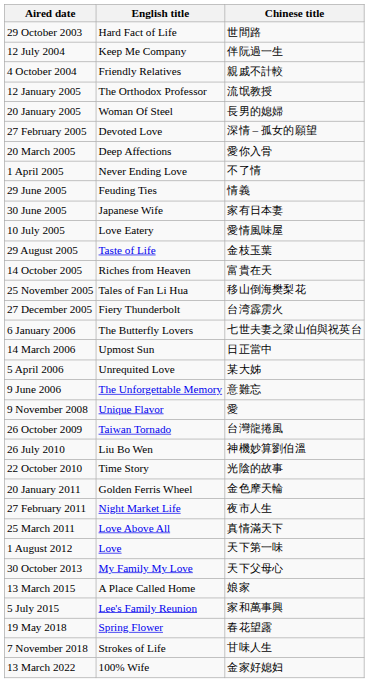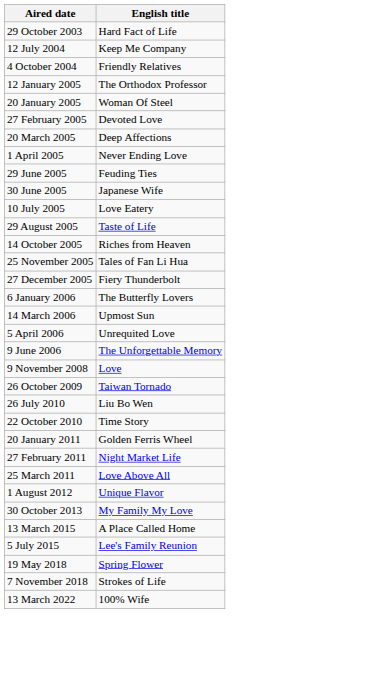 <table class="wikitable">
 <tr>
 <th>Aired date</th>
 <th>English title</th>
-<th>Chinese title</th>
 </tr>
 <tr>
 <td>29 October 2003</td>
 <td>Hard Fact of Life</td>
-<td>世間路</td>
 </tr>
 <tr>
 <td>12 July 2004</td>
 <td>Keep Me Company</td>
-<td>伴阮過一生</td>
 </tr>
 <tr>
 <td>4 October 2004</td>
 <td>Friendly Relatives</td>
-<td>親戚不計較</td>
 </tr>
 <tr>
 <td>12 January 2005</td>
 <td>The Orthodox Professor</td>
-<td>流氓教授</td>
 </tr>
 <tr>
 <td>20 January 2005</td>
 <td>Woman Of Steel</td>
-<td>長男的媳婦</td>
 </tr>
 <tr>
 <td>27 February 2005</td>
 <td>Devoted Love</td>
-<td>深情 – 孤女的願望</td>
 </tr>
 <tr>
 <td>20 March 2005</td>
 <td>Deep Affections</td>
-<td>愛你入骨</td>
 </tr>
 <tr>
 <td>1 April 2005</td>
 <td>Never Ending Love</td>
-<td>不了情</td>
 </tr>
 <tr>
 <td>29 June 2005</td>
 <td>Feuding Ties</td>
-<td>情義</td>
 </tr>
 <tr>
 <td>30 June 2005</td>
 <td>Japanese Wife</td>
-<td>家有日本妻</td>
 </tr>
 <tr>
 <td>10 July 2005</td>
 <td>Love Eatery</td>
-<td>愛情風味屋</td>
 </tr>
 <tr>
 <td>29 August 2005</td>
 <td><a href='#'>Taste of Life</a></td>
-<td>金枝玉葉</td>
 </tr>
 <tr>
 <td>14 October 2005</td>
 <td>Riches from Heaven</td>
-<td>富貴在天</td>
 </tr>
 <tr>
 <td>25 November 2005</td>
 <td>Tales of Fan Li Hua</td>
-<td>移山倒海樊梨花</td>
 </tr>
 <tr>
 <td>27 December 2005</td>
 <td>Fiery Thunderbolt</td>
-<td>台湾霹雳火</td>
 </tr>
 <tr>
 <td>6 January 2006</td>
 <td>The Butterfly Lovers</td>
-<td>七世夫妻之梁山伯與祝英台</td>
 </tr>
 <tr>
 <td>14 March 2006</td>
 <td>Upmost Sun</td>
-<td>日正當中</td>
 </tr>
 <tr>
 <td>5 April 2006</td>
 <td>Unrequited Love</td>
-<td>某大姊</td>
 </tr>
 <tr>
 <td>9 June 2006</td>
 <td><a href='#'>The Unforgettable Memory</a></td>
-<td>意難忘</td>
 </tr>
 <tr>
 <td>9 November 2008</td>
-<td><a href='#'>Unique Flavor</a></td>
-<td>愛</td>
+<td><a href='#'>Love</a></td>
 </tr>
 <tr>
 <td>26 October 2009</td>
 <td><a href='#'>Taiwan Tornado</a></td>
-<td>台灣龍捲風</td>
 </tr>
 <tr>
 <td>26 July 2010</td>
 <td>Liu Bo Wen</td>
-<td>神機妙算劉伯溫</td>
 </tr>
 <tr>
 <td>22 October 2010</td>
 <td>Time Story</td>
-<td>光陰的故事</td>
 </tr>
 <tr>
 <td>20 January 2011</td>
 <td>Golden Ferris Wheel</td>
-<td>金色摩天輪</td>
 </tr>
 <tr>
 <td>27 February 2011</td>
 <td><a href='#'>Night Market Life</a></td>
-<td>夜市人生</td>
 </tr>
 <tr>
 <td>25 March 2011</td>
 <td><a href='#'>Love Above All</a></td>
-<td>真情滿天下</td>
 </tr>
 <tr>
 <td>1 August 2012</td>
-<td><a href='#'>Love</a></td>
-<td>天下第一味</td>
+<td><a href='#'>Unique Flavor</a></td>
 </tr>
 <tr>
 <td>30 October 2013</td>
 <td><a href='#'>My Family My Love</a></td>
-<td>天下父母心</td>
 </tr>
 <tr>
 <td>13 March 2015</td>
 <td>A Place Called Home</td>
-<td>娘家</td>
 </tr>
 <tr>
 <td>5 July 2015</td>
 <td><a href='#'>Lee's Family Reunion</a></td>
-<td>家和萬事興</td>
 </tr>
 <tr>
 <td>19 May 2018</td>
 <td><a href='#'>Spring Flower</a></td>
-<td>春花望露</td>
 </tr>
 <tr>
 <td>7 November 2018</td>
 <td>Strokes of Life</td>
-<td>甘味人生</td>
 </tr>
 <tr>
 <td>13 March 2022</td>
 <td>100% Wife</td>
-<td>金家好媳妇</td>
 </tr>
 </table>
